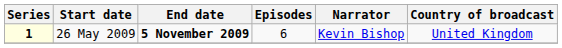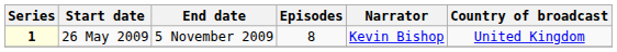 <table class="wikitable" style="text-align:center;">
 <tr>
 <th>Series</th>
 <th>Start date</th>
 <th>End date</th>
 <th>Episodes</th>
 <th>Narrator</th>
 <th>Country of broadcast</th>
 </tr>
 <tr>
 <td style="background: lightyellow;"><strong>1</strong></td>
 <td>26 May 2009</td>
-<td><strong>5 November 2009</strong></td>
-<td>6</td>
+<td>5 November 2009</td>
+<td>8</td>
 <td><a href='#'>Kevin Bishop</a></td>
 <td><a href='#'>United Kingdom</a></td>
 </tr>
 <tr>
 </tr>
 </table>
